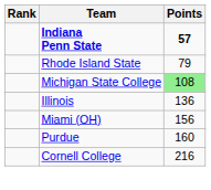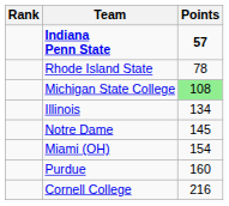 <table class="wikitable sortable" style="text-align:center">
 <tr>
 <th>Rank</th>
 <th>Team</th>
 <th>Points</th>
 </tr>
 <tr>
 <td></td>
 <td align=left><strong><a href='#'>Indiana</a><br><a href='#'>Penn State</a></strong></td>
 <td><strong>57</strong></td>
 </tr>
 <tr>
 <td></td>
 <td align=left><a href='#'>Rhode Island State</a></td>
-<td>79</td>
+<td>78</td>
 </tr>
 <tr>
 <td></td>
 <td align=left><a href='#'>Michigan State College</a></td>
 <td style="background: lightgreen;">108</td>
 </tr>
 <tr>
 <td></td>
 <td align=left><a href='#'>Illinois</a></td>
-<td>136</td>
+<td>134</td>
+</tr>
+<tr>
+<td></td>
+<td align=left><a href='#'>Notre Dame</a></td>
+<td>145</td>
 </tr>
 <tr>
 <td></td>
 <td align=left><a href='#'>Miami (OH)</a></td>
-<td>156</td>
+<td>154</td>
 </tr>
 <tr>
 <td></td>
 <td align=left><a href='#'>Purdue</a></td>
 <td>160</td>
 </tr>
 <tr>
 <td></td>
 <td align=left><a href='#'>Cornell College</a></td>
 <td>216</td>
 </tr>
 </table>
